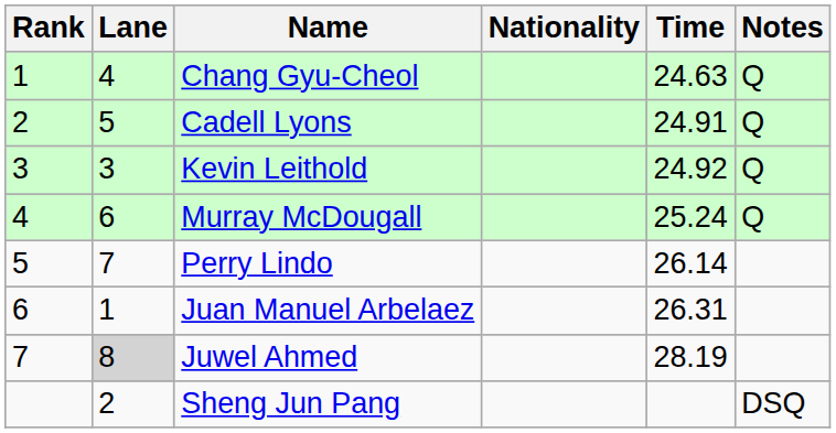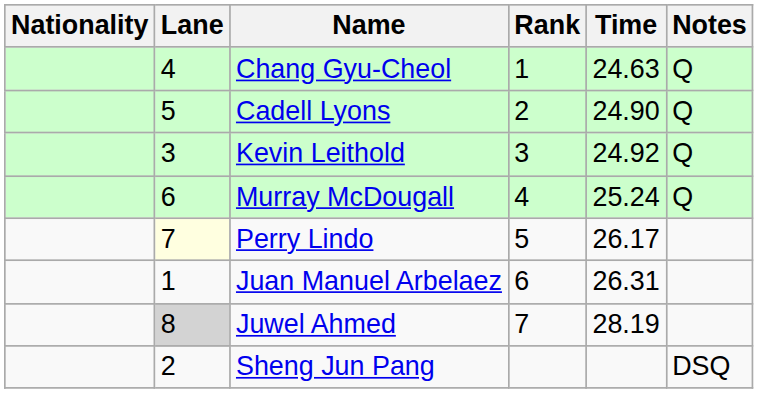 <table class="wikitable">
 <tr>
-<th>Rank</th>
+<th>Nationality</th>
 <th>Lane</th>
 <th>Name</th>
-<th>Nationality</th>
+<th>Rank</th>
 <th>Time</th>
 <th>Notes</th>
 </tr>
 <tr bgcolor=ccffcc>
-<td>1</td>
+<td></td>
 <td>4</td>
 <td><a href='#'>Chang Gyu-Cheol</a></td>
-<td></td>
+<td>1</td>
 <td>24.63</td>
 <td>Q</td>
 </tr>
 <tr bgcolor=ccffcc>
-<td>2</td>
+<td></td>
 <td>5</td>
 <td><a href='#'>Cadell Lyons</a></td>
-<td></td>
-<td>24.91</td>
+<td>2</td>
+<td>24.90</td>
 <td>Q</td>
 </tr>
 <tr bgcolor=ccffcc>
-<td>3</td>
+<td></td>
 <td>3</td>
 <td><a href='#'>Kevin Leithold</a></td>
-<td></td>
+<td>3</td>
 <td>24.92</td>
 <td>Q</td>
 </tr>
 <tr bgcolor=ccffcc>
-<td>4</td>
+<td></td>
 <td>6</td>
 <td><a href='#'>Murray McDougall</a></td>
-<td></td>
+<td>4</td>
 <td>25.24</td>
 <td>Q</td>
 </tr>
 <tr>
+<td></td>
+<td style="background: lightyellow;">7</td>
+<td><a href='#'>Perry Lindo</a></td>
 <td>5</td>
-<td>7</td>
-<td><a href='#'>Perry Lindo</a></td>
-<td></td>
-<td>26.14</td>
+<td>26.17</td>
 <td></td>
 </tr>
 <tr>
-<td>6</td>
+<td></td>
 <td>1</td>
 <td><a href='#'>Juan Manuel Arbelaez</a></td>
-<td></td>
+<td>6</td>
 <td>26.31</td>
 <td></td>
 </tr>
 <tr>
-<td>7</td>
+<td></td>
 <td style="background: lightgrey;">8</td>
 <td><a href='#'>Juwel Ahmed</a></td>
-<td></td>
+<td>7</td>
 <td>28.19</td>
 <td></td>
 </tr>
 <tr>
 <td></td>
 <td>2</td>
 <td><a href='#'>Sheng Jun Pang</a></td>
 <td></td>
 <td></td>
 <td>DSQ</td>
 </tr>
 </table>
